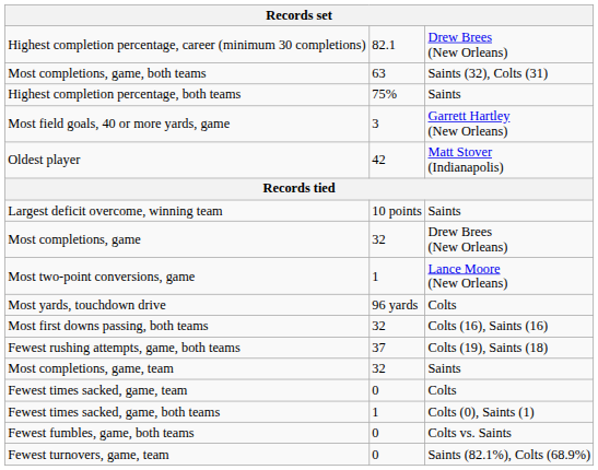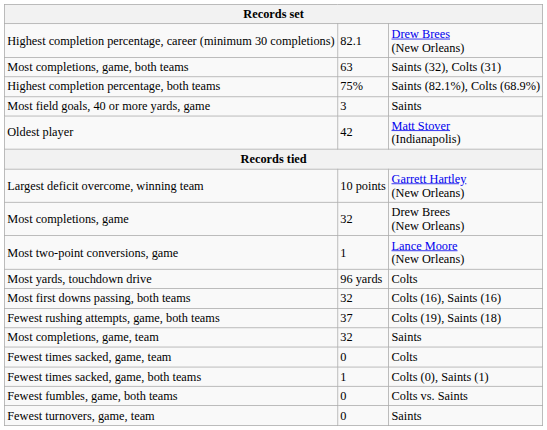 <table class="wikitable">
 <tr>
 <th colspan="3">Records set</th>
 </tr>
 <tr>
 <td>Highest completion percentage, career (minimum 30 completions)</td>
 <td>82.1</td>
 <td><a href='#'>Drew Brees</a><br>(New Orleans)</td>
 </tr>
 <tr>
 <td>Most completions, game, both teams</td>
 <td>63</td>
 <td>Saints (32), Colts (31)</td>
 </tr>
 <tr>
 <td>Highest completion percentage, both teams</td>
 <td>75%</td>
-<td>Saints</td>
+<td>Saints (82.1%), Colts (68.9%)</td>
 </tr>
 <tr>
 <td>Most field goals, 40 or more yards, game</td>
 <td>3</td>
-<td><a href='#'>Garrett Hartley</a><br>(New Orleans)</td>
+<td>Saints</td>
 </tr>
 <tr>
 <td>Oldest player</td>
 <td>42</td>
 <td><a href='#'>Matt Stover</a><br>(Indianapolis)</td>
 </tr>
 <tr>
 <th colspan="3">Records tied</th>
 </tr>
 <tr>
 <td>Largest deficit overcome, winning team</td>
 <td>10 points</td>
-<td>Saints</td>
+<td><a href='#'>Garrett Hartley</a><br>(New Orleans)</td>
 </tr>
 <tr>
 <td>Most completions, game</td>
 <td>32</td>
 <td>Drew Brees<br>(New Orleans)</td>
 </tr>
 <tr>
 <td>Most two-point conversions, game</td>
 <td>1</td>
 <td><a href='#'>Lance Moore</a><br>(New Orleans)</td>
 </tr>
 <tr>
 <td>Most yards, touchdown drive</td>
 <td>96 yards</td>
 <td>Colts</td>
 </tr>
 <tr>
 <td>Most first downs passing, both teams</td>
 <td>32</td>
 <td>Colts (16), Saints (16)</td>
 </tr>
 <tr>
 <td>Fewest rushing attempts, game, both teams</td>
 <td>37</td>
 <td>Colts (19), Saints (18)</td>
 </tr>
 <tr>
 <td>Most completions, game, team</td>
 <td>32</td>
 <td>Saints</td>
 </tr>
 <tr>
 <td>Fewest times sacked, game, team</td>
 <td>0</td>
 <td>Colts</td>
 </tr>
 <tr>
 <td>Fewest times sacked, game, both teams</td>
 <td>1</td>
 <td>Colts (0), Saints (1)</td>
 </tr>
 <tr>
 <td>Fewest fumbles, game, both teams</td>
 <td>0</td>
 <td>Colts vs. Saints</td>
 </tr>
 <tr>
 <td>Fewest turnovers, game, team</td>
 <td>0</td>
-<td>Saints (82.1%), Colts (68.9%)</td>
+<td>Saints</td>
 </tr>
 </table>
